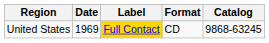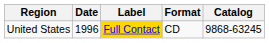 <table class="wikitable">
 <tr>
 <th>Region</th>
 <th>Date</th>
 <th>Label</th>
 <th>Format</th>
 <th>Catalog</th>
 </tr>
 <tr>
 <td>United States</td>
-<td>1969</td>
+<td>1996</td>
 <td style="background: gold;"><a href='#'>Full Contact</a></td>
 <td>CD</td>
 <td>9868-63245</td>
 </tr>
 </table>
